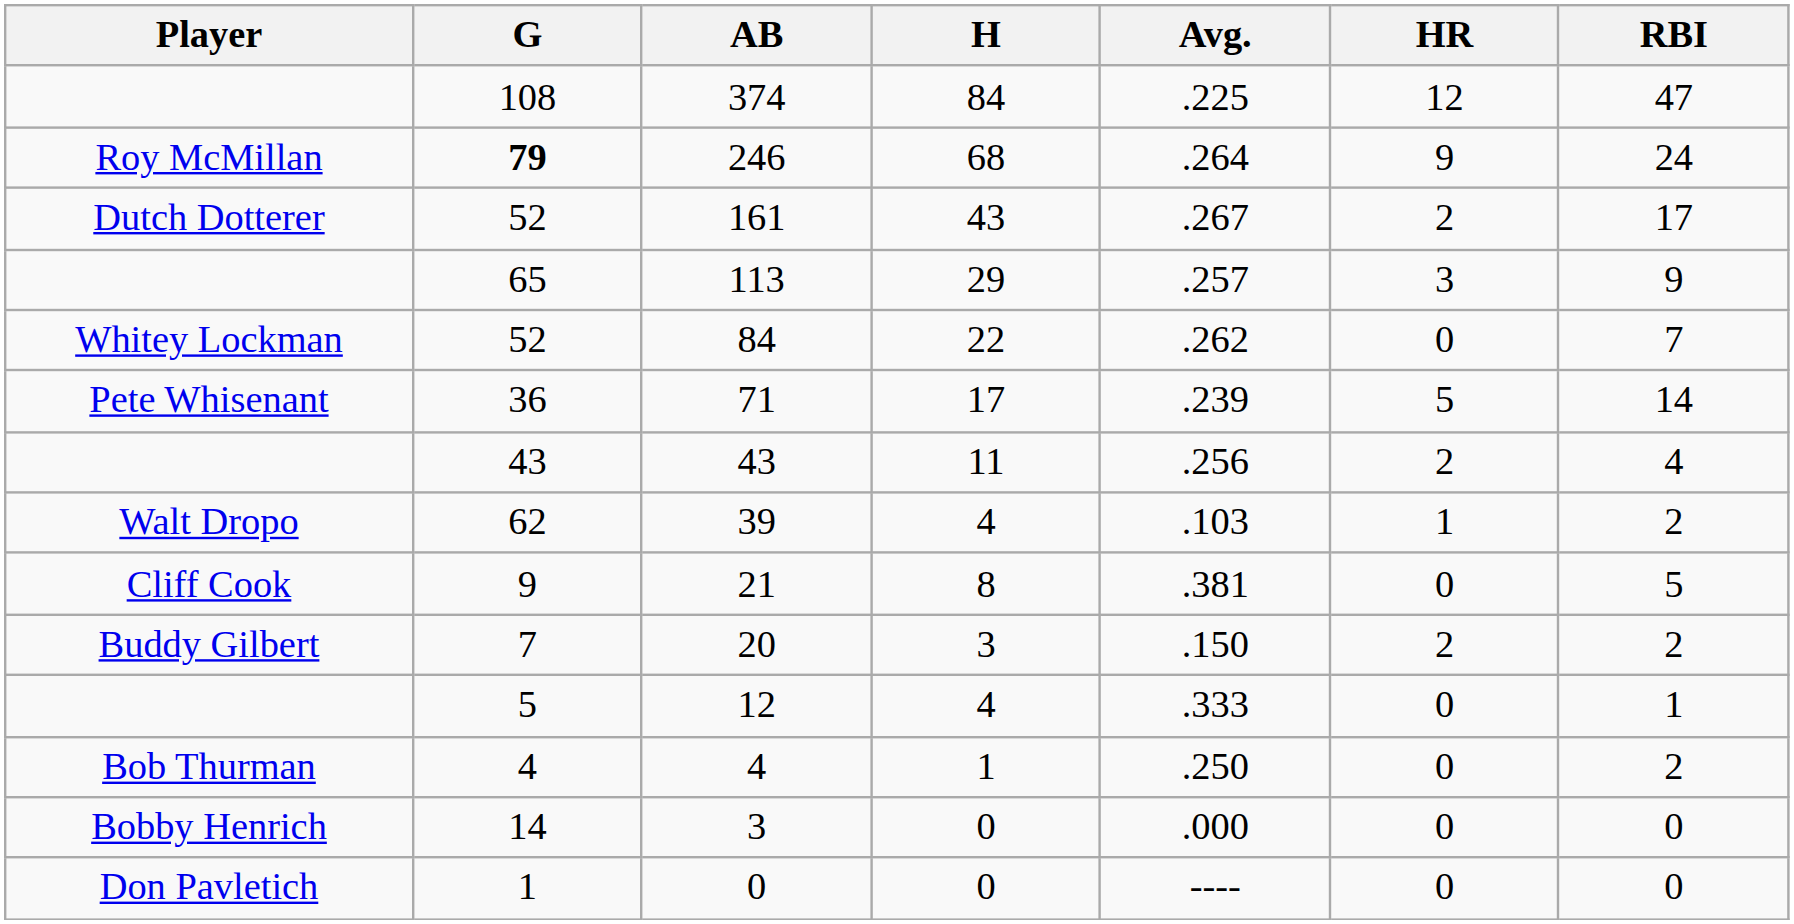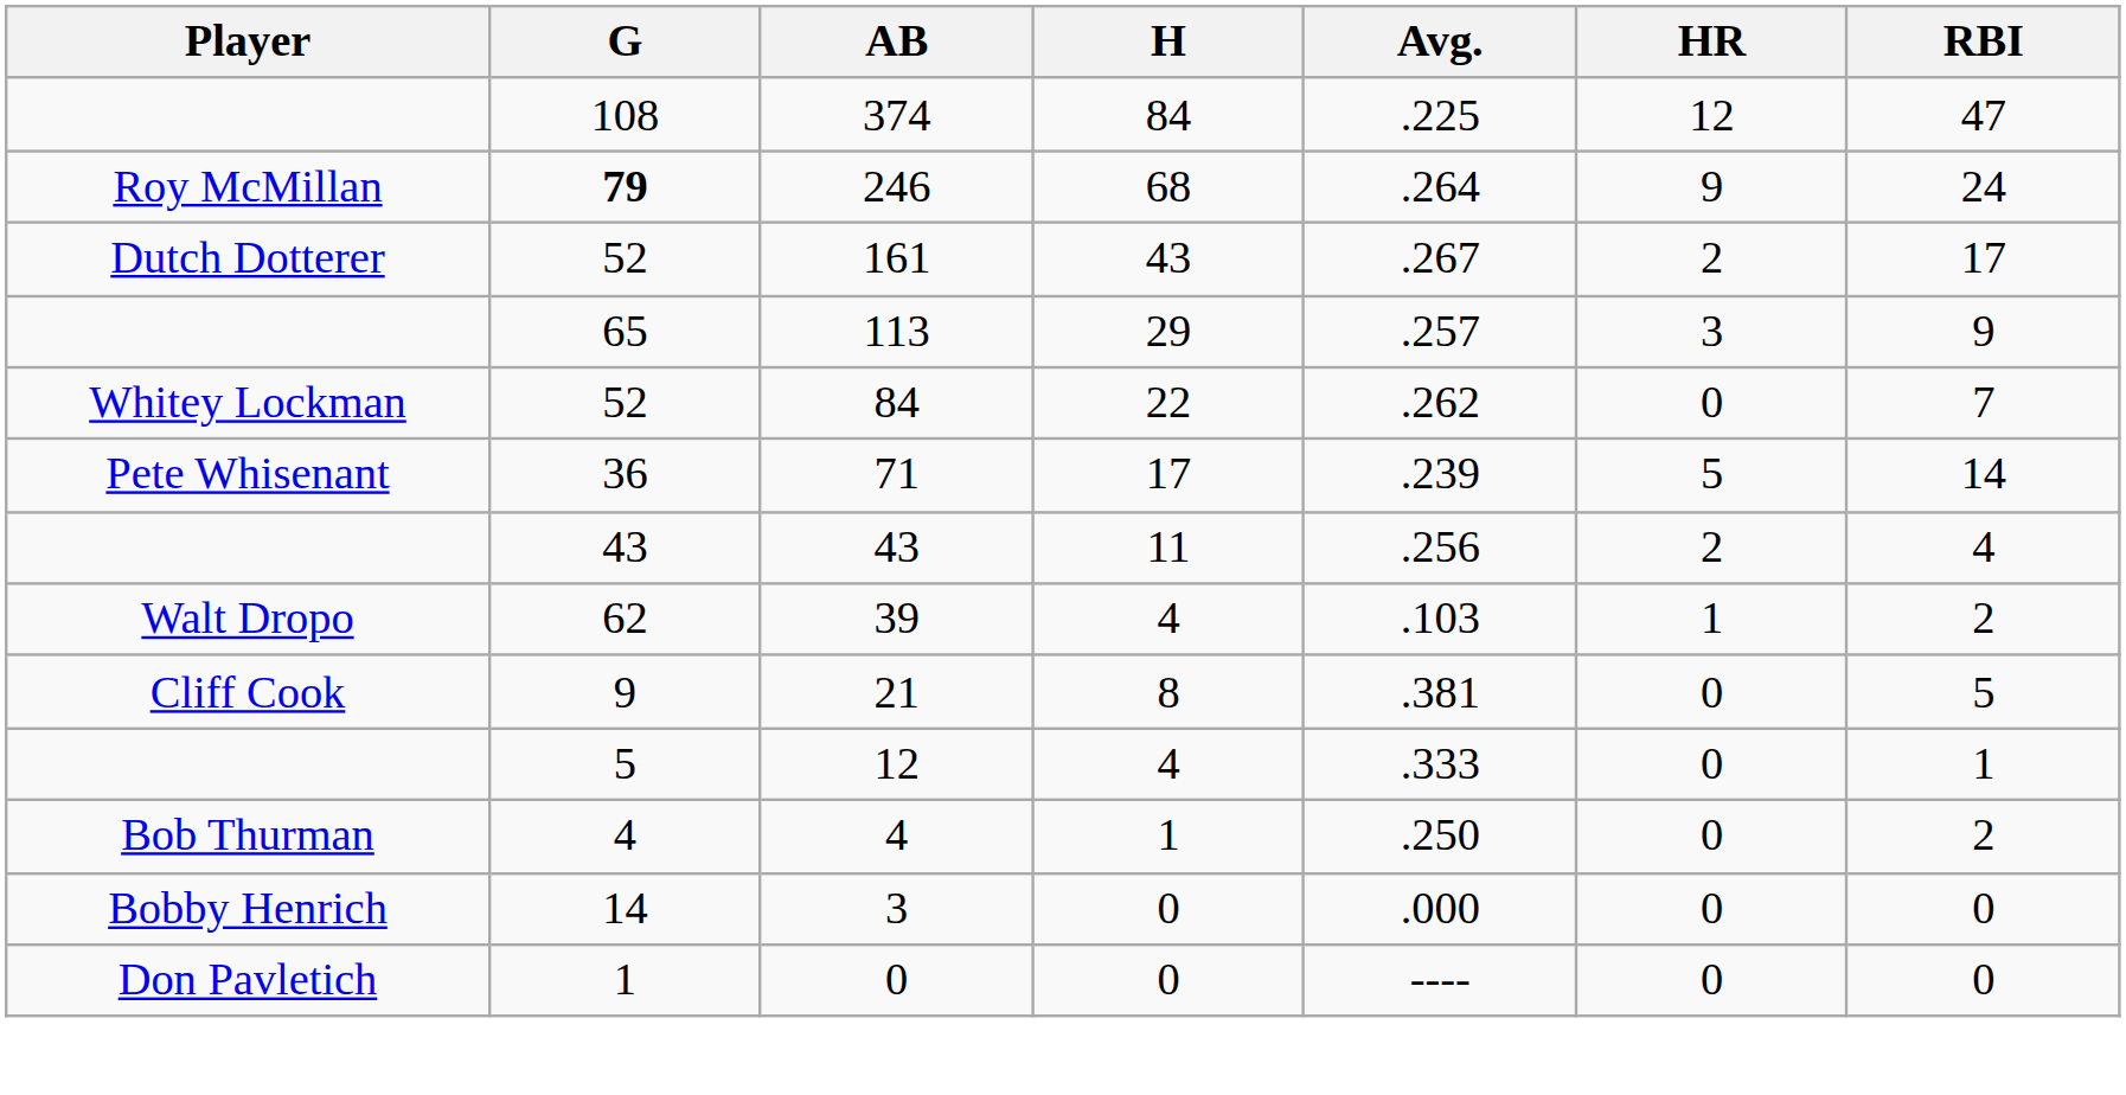 <table class="wikitable sortable">
 <tr>
 <th bgcolor="#DDDDFF" width="16%">Player</th>
 <th bgcolor="#DDDDFF" width="9%">G</th>
 <th bgcolor="#DDDDFF" width="9%">AB</th>
 <th bgcolor="#DDDDFF" width="9%">H</th>
 <th bgcolor="#DDDDFF" width="9%">Avg.</th>
 <th bgcolor="#DDDDFF" width="9%">HR</th>
 <th bgcolor="#DDDDFF" width="9%">RBI</th>
 </tr>
 <tr align="center">
 <td></td>
 <td>108</td>
 <td>374</td>
 <td>84</td>
 <td>.225</td>
 <td>12</td>
 <td>47</td>
 </tr>
 <tr align="center">
 <td><a href='#'>Roy McMillan</a></td>
 <td><strong>79</strong></td>
 <td>246</td>
 <td>68</td>
 <td>.264</td>
 <td>9</td>
 <td>24</td>
 </tr>
 <tr align=center>
 <td><a href='#'>Dutch Dotterer</a></td>
 <td>52</td>
 <td>161</td>
 <td>43</td>
 <td>.267</td>
 <td>2</td>
 <td>17</td>
 </tr>
 <tr align=center>
 <td></td>
 <td>65</td>
 <td>113</td>
 <td>29</td>
 <td>.257</td>
 <td>3</td>
 <td>9</td>
 </tr>
 <tr align="center">
 <td><a href='#'>Whitey Lockman</a></td>
 <td>52</td>
 <td>84</td>
 <td>22</td>
 <td>.262</td>
 <td>0</td>
 <td>7</td>
 </tr>
 <tr align=center>
 <td><a href='#'>Pete Whisenant</a></td>
 <td>36</td>
 <td>71</td>
 <td>17</td>
 <td>.239</td>
 <td>5</td>
 <td>14</td>
 </tr>
 <tr align=center>
 <td></td>
 <td>43</td>
 <td>43</td>
 <td>11</td>
 <td>.256</td>
 <td>2</td>
 <td>4</td>
 </tr>
 <tr align="center">
 <td><a href='#'>Walt Dropo</a></td>
 <td>62</td>
 <td>39</td>
 <td>4</td>
 <td>.103</td>
 <td>1</td>
 <td>2</td>
 </tr>
 <tr align=center>
 <td><a href='#'>Cliff Cook</a></td>
 <td>9</td>
 <td>21</td>
 <td>8</td>
 <td>.381</td>
 <td>0</td>
 <td>5</td>
 </tr>
 <tr align=center>
-<td><a href='#'>Buddy Gilbert</a></td>
-<td>7</td>
-<td>20</td>
-<td>3</td>
-<td>.150</td>
-<td>2</td>
-<td>2</td>
-</tr>
-<tr align=center>
 <td></td>
 <td>5</td>
 <td>12</td>
 <td>4</td>
 <td>.333</td>
 <td>0</td>
 <td>1</td>
 </tr>
 <tr align="center">
 <td><a href='#'>Bob Thurman</a></td>
 <td>4</td>
 <td>4</td>
 <td>1</td>
 <td>.250</td>
 <td>0</td>
 <td>2</td>
 </tr>
 <tr align=center>
 <td><a href='#'>Bobby Henrich</a></td>
 <td>14</td>
 <td>3</td>
 <td>0</td>
 <td>.000</td>
 <td>0</td>
 <td>0</td>
 </tr>
 <tr align=center>
 <td><a href='#'>Don Pavletich</a></td>
 <td>1</td>
 <td>0</td>
 <td>0</td>
 <td>----</td>
 <td>0</td>
 <td>0</td>
 </tr>
 </table>
